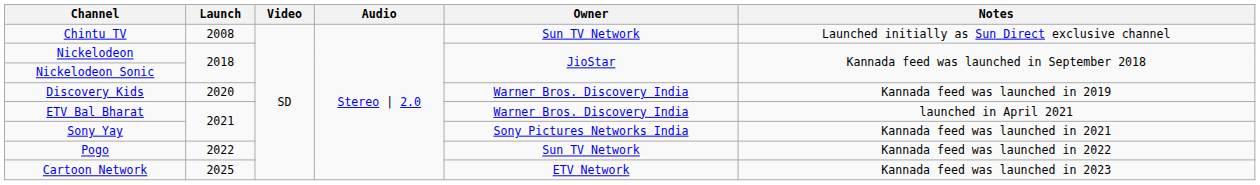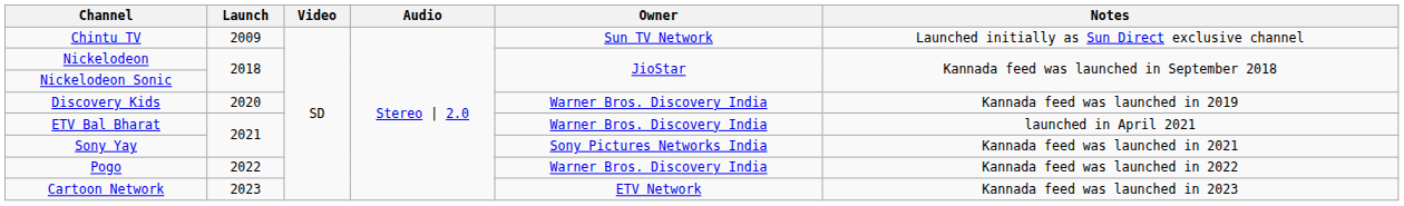 <table class="wikitable sortable" style="border-collapse:collapse; font-size: 90%; text-align:center" width="100%">
 <tr>
 <th>Channel</th>
 <th>Launch</th>
 <th>Video</th>
 <th>Audio</th>
 <th>Owner</th>
 <th>Notes</th>
 </tr>
 <tr>
 <td><a href='#'>Chintu TV</a></td>
-<td>2008</td>
+<td>2009</td>
 <td rowspan="8">SD</td>
 <td rowspan="8"><a href='#'>Stereo</a> | <a href='#'>2.0</a></td>
 <td><a href='#'>Sun TV Network</a></td>
 <td>Launched initially as <a href='#'>Sun Direct</a> exclusive channel</td>
 </tr>
 <tr>
 <td><a href='#'>Nickelodeon</a></td>
 <td rowspan="2">2018</td>
 <td rowspan="2"><a href='#'>JioStar</a></td>
 <td rowspan="2">Kannada feed was launched in September 2018</td>
 </tr>
 <tr>
 <td><a href='#'>Nickelodeon Sonic</a></td>
 </tr>
 <tr>
 <td><a href='#'>Discovery Kids</a></td>
 <td>2020</td>
 <td><a href='#'>Warner Bros. Discovery India</a></td>
 <td>Kannada feed was launched in 2019</td>
 </tr>
 <tr>
 <td><a href='#'>ETV Bal Bharat</a></td>
 <td rowspan="2">2021</td>
 <td><a href='#'>Warner Bros. Discovery India</a></td>
 <td>launched in April 2021</td>
 </tr>
 <tr>
 <td><a href='#'>Sony Yay</a></td>
 <td><a href='#'>Sony Pictures Networks India</a></td>
 <td>Kannada feed was launched in 2021</td>
 </tr>
 <tr>
 <td><a href='#'>Pogo</a></td>
 <td>2022</td>
-<td><a href='#'>Sun TV Network</a></td>
+<td><a href='#'>Warner Bros. Discovery India</a></td>
 <td>Kannada feed was launched in 2022</td>
 </tr>
 <tr>
 <td><a href='#'>Cartoon Network</a></td>
-<td>2025</td>
+<td>2023</td>
 <td><a href='#'>ETV Network</a></td>
 <td>Kannada feed was launched in 2023</td>
 </tr>
 </table>
